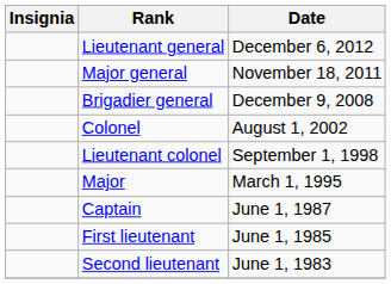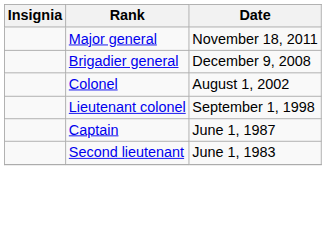 <table class="wikitable">
 <tr>
 <th>Insignia</th>
 <th>Rank</th>
 <th>Date</th>
-</tr>
-<tr>
-<td></td>
-<td><a href='#'>Lieutenant general</a></td>
-<td>December 6, 2012</td>
 </tr>
 <tr>
 <td></td>
 <td><a href='#'>Major general</a></td>
 <td>November 18, 2011</td>
 </tr>
 <tr>
 <td></td>
 <td><a href='#'>Brigadier general</a></td>
 <td>December 9, 2008</td>
 </tr>
 <tr>
 <td></td>
 <td><a href='#'>Colonel</a></td>
 <td>August 1, 2002</td>
 </tr>
 <tr>
 <td></td>
 <td><a href='#'>Lieutenant colonel</a></td>
 <td>September 1, 1998</td>
 </tr>
 <tr>
 <td></td>
-<td><a href='#'>Major</a></td>
-<td>March 1, 1995</td>
-</tr>
-<tr>
-<td></td>
 <td><a href='#'>Captain</a></td>
 <td>June 1, 1987</td>
-</tr>
-<tr>
-<td></td>
-<td><a href='#'>First lieutenant</a></td>
-<td>June 1, 1985</td>
 </tr>
 <tr>
 <td></td>
 <td><a href='#'>Second lieutenant</a></td>
 <td>June 1, 1983</td>
 </tr>
 <tr>
 </tr>
 </table>
